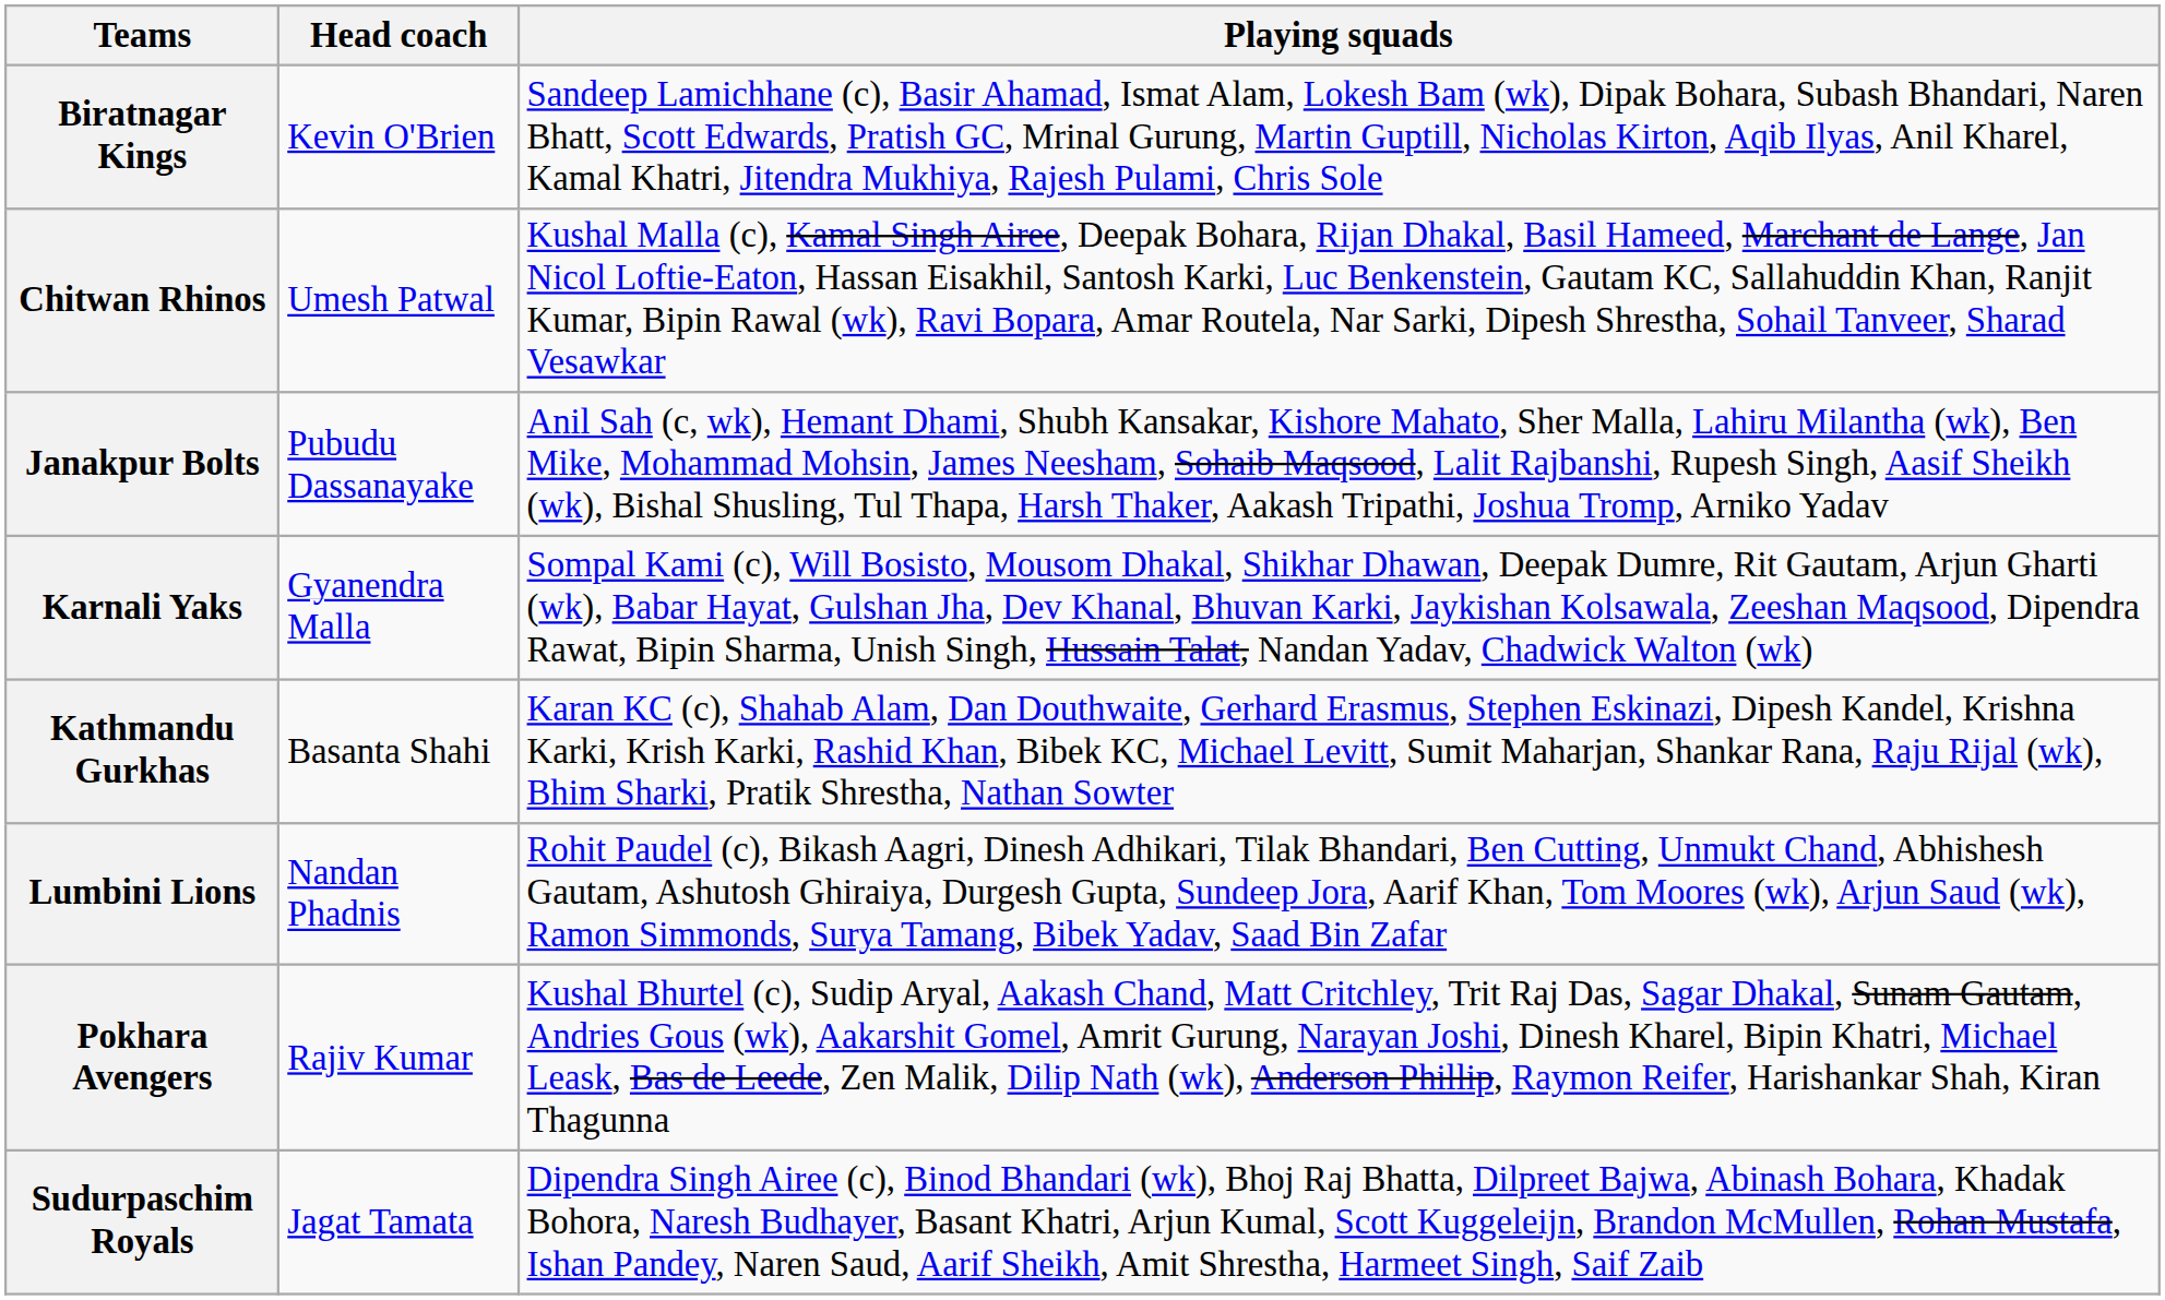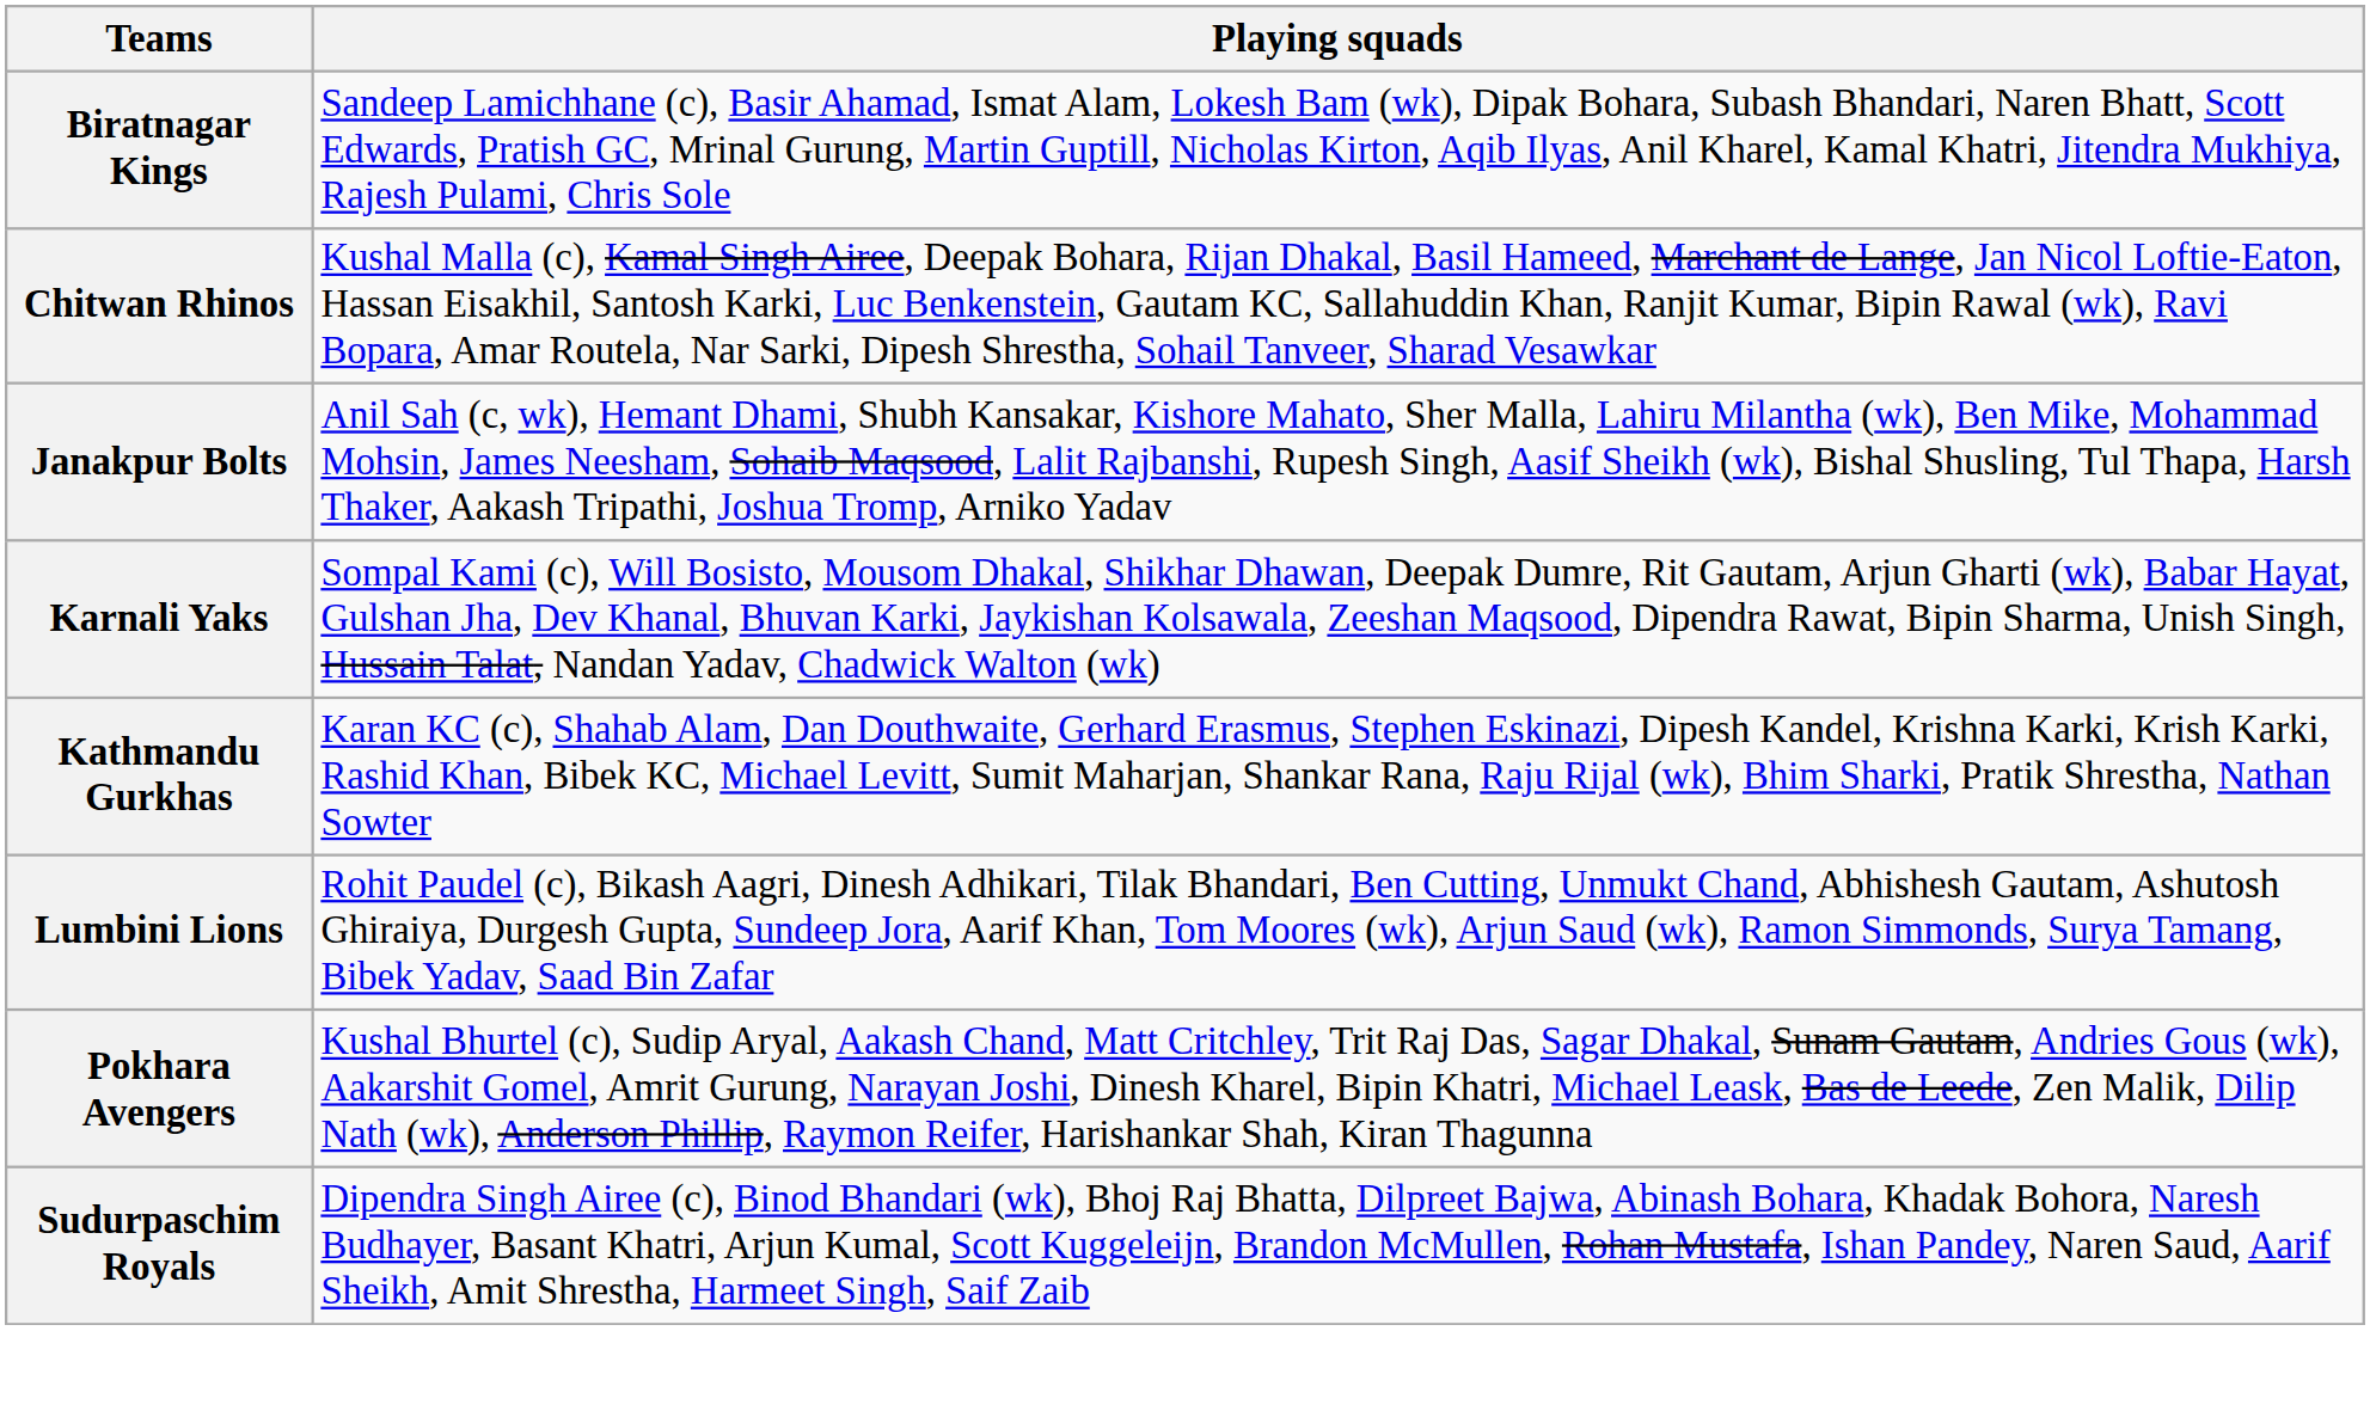 <table class = "wikitable" style="font-size:90%">
 <tr>
 <th>Teams</th>
-<th>Head coach</th>
 <th>Playing squads</th>
 </tr>
 <tr>
 <th>Biratnagar Kings</th>
-<td><a href='#'>Kevin O'Brien</a></td>
 <td><a href='#'>Sandeep Lamichhane</a> (c), <a href='#'>Basir Ahamad</a>, Ismat Alam, <a href='#'>Lokesh Bam</a> (<a href='#'>wk</a>), Dipak Bohara, Subash Bhandari, Naren Bhatt, <a href='#'>Scott Edwards</a>, <a href='#'>Pratish GC</a>, Mrinal Gurung, <a href='#'>Martin Guptill</a>, <a href='#'>Nicholas Kirton</a>, <a href='#'>Aqib Ilyas</a>, Anil Kharel, Kamal Khatri, <a href='#'>Jitendra Mukhiya</a>, <a href='#'>Rajesh Pulami</a>, <a href='#'>Chris Sole</a></td>
 </tr>
 <tr>
 <th>Chitwan Rhinos</th>
-<td><a href='#'>Umesh Patwal</a></td>
 <td><a href='#'>Kushal Malla</a> (c), <s><a href='#'>Kamal Singh Airee</a></s>, Deepak Bohara, <a href='#'>Rijan Dhakal</a>, <a href='#'>Basil Hameed</a>, <s><a href='#'>Marchant de Lange</a></s>, <a href='#'>Jan Nicol Loftie-Eaton</a>, Hassan Eisakhil, Santosh Karki, <a href='#'>Luc Benkenstein</a>, Gautam KC, Sallahuddin Khan, Ranjit Kumar, Bipin Rawal (<a href='#'>wk</a>), <a href='#'>Ravi Bopara</a>, Amar Routela, Nar Sarki, Dipesh Shrestha, <a href='#'>Sohail Tanveer</a>, <a href='#'>Sharad Vesawkar</a></td>
 </tr>
 <tr>
 <th>Janakpur Bolts</th>
-<td><a href='#'>Pubudu Dassanayake</a></td>
 <td><a href='#'>Anil Sah</a> (c, <a href='#'>wk</a>), <a href='#'>Hemant Dhami</a>, Shubh Kansakar, <a href='#'>Kishore Mahato</a>, Sher Malla, <a href='#'>Lahiru Milantha</a> (<a href='#'>wk</a>), <a href='#'>Ben Mike</a>, <a href='#'>Mohammad Mohsin</a>, <a href='#'>James Neesham</a>, <s><a href='#'>Sohaib Maqsood</a></s>, <a href='#'>Lalit Rajbanshi</a>, Rupesh Singh, <a href='#'>Aasif Sheikh</a> (<a href='#'>wk</a>), Bishal Shusling, Tul Thapa, <a href='#'>Harsh Thaker</a>, Aakash Tripathi, <a href='#'>Joshua Tromp</a>, Arniko Yadav</td>
 </tr>
 <tr>
 <th>Karnali Yaks</th>
-<td><a href='#'>Gyanendra Malla</a></td>
 <td><a href='#'>Sompal Kami</a> (c),  <a href='#'>Will Bosisto</a>, <a href='#'>Mousom Dhakal</a>, <a href='#'>Shikhar Dhawan</a>, Deepak Dumre, Rit Gautam, Arjun Gharti (<a href='#'>wk</a>), <a href='#'>Babar Hayat</a>, <a href='#'>Gulshan Jha</a>, <a href='#'>Dev Khanal</a>, <a href='#'>Bhuvan Karki</a>, <a href='#'>Jaykishan Kolsawala</a>, <a href='#'>Zeeshan Maqsood</a>, Dipendra Rawat, Bipin Sharma, Unish Singh, <s><a href='#'>Hussain Talat</a>,</s> Nandan Yadav, <a href='#'>Chadwick Walton</a> (<a href='#'>wk</a>)</td>
 </tr>
 <tr>
 <th>Kathmandu Gurkhas</th>
-<td>Basanta Shahi</td>
 <td><a href='#'>Karan KC</a> (c), <a href='#'>Shahab Alam</a>, <a href='#'>Dan Douthwaite</a>, <a href='#'>Gerhard Erasmus</a>, <a href='#'>Stephen Eskinazi</a>, Dipesh Kandel, Krishna Karki, Krish Karki, <a href='#'>Rashid Khan</a>, Bibek KC, <a href='#'>Michael Levitt</a>, Sumit Maharjan, Shankar Rana, <a href='#'>Raju Rijal</a> (<a href='#'>wk</a>), <a href='#'>Bhim Sharki</a>, Pratik Shrestha, <a href='#'>Nathan Sowter</a></td>
 </tr>
 <tr>
 <th>Lumbini Lions</th>
-<td><a href='#'>Nandan Phadnis</a></td>
 <td><a href='#'>Rohit Paudel</a> (c), Bikash Aagri, Dinesh Adhikari, Tilak Bhandari, <a href='#'>Ben Cutting</a>, <a href='#'>Unmukt Chand</a>, Abhishesh Gautam, Ashutosh Ghiraiya, Durgesh Gupta, <a href='#'>Sundeep Jora</a>, Aarif Khan, <a href='#'>Tom Moores</a> (<a href='#'>wk</a>), <a href='#'>Arjun Saud</a> (<a href='#'>wk</a>), <a href='#'>Ramon Simmonds</a>, <a href='#'>Surya Tamang</a>, <a href='#'>Bibek Yadav</a>, <a href='#'>Saad Bin Zafar</a></td>
 </tr>
 <tr>
 <th>Pokhara Avengers</th>
-<td><a href='#'>Rajiv Kumar</a></td>
 <td><a href='#'>Kushal Bhurtel</a> (c), Sudip Aryal, <a href='#'>Aakash Chand</a>, <a href='#'>Matt Critchley</a>, Trit Raj Das, <a href='#'>Sagar Dhakal</a>, <s>Sunam Gautam</s>, <a href='#'>Andries Gous</a> (<a href='#'>wk</a>), <a href='#'>Aakarshit Gomel</a>, Amrit Gurung, <a href='#'>Narayan Joshi</a>, Dinesh Kharel, Bipin Khatri, <a href='#'>Michael Leask</a>, <s><a href='#'>Bas de Leede</a></s>,  Zen Malik, <a href='#'>Dilip Nath</a> (<a href='#'>wk</a>), <s><a href='#'>Anderson Phillip</a></s>, <a href='#'>Raymon Reifer</a>, Harishankar Shah, Kiran Thagunna</td>
 </tr>
 <tr>
 <th>Sudurpaschim Royals</th>
-<td><a href='#'>Jagat Tamata</a></td>
 <td><a href='#'>Dipendra Singh Airee</a> (c), <a href='#'>Binod Bhandari</a> (<a href='#'>wk</a>), Bhoj Raj Bhatta, <a href='#'>Dilpreet Bajwa</a>, <a href='#'>Abinash Bohara</a>, Khadak Bohora, <a href='#'>Naresh Budhayer</a>, Basant Khatri, Arjun Kumal, <a href='#'>Scott Kuggeleijn</a>, <a href='#'>Brandon McMullen</a>, <s><a href='#'>Rohan Mustafa</a></s>, <a href='#'>Ishan Pandey</a>, Naren Saud, <a href='#'>Aarif Sheikh</a>, Amit Shrestha, <a href='#'>Harmeet Singh</a>, <a href='#'>Saif Zaib</a></td>
 </tr>
 </table>
